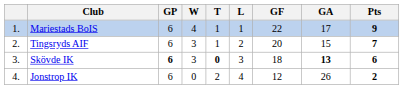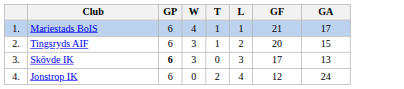 <table class="wikitable">
 <tr>
 <th width="30"></th>
 <th width="200">Club</th>
 <th width="30">GP</th>
 <th width="30">W</th>
 <th width="30">T</th>
 <th width="30">L</th>
 <th width="70">GF</th>
 <th width="70">GA</th>
-<th width="70">Pts</th>
 </tr>
 <tr bgcolor="#BCD2EE" align="center">
 <td>1.</td>
 <td align="left"><a href='#'>Mariestads BoIS</a></td>
 <td>6</td>
 <td>4</td>
 <td>1</td>
 <td>1</td>
-<td>22</td>
+<td>21</td>
 <td>17</td>
-<td><strong>9</strong></td>
 </tr>
 <tr bgcolor="#FFFFFF" align="center">
 <td>2.</td>
 <td align="left"><a href='#'>Tingsryds AIF</a></td>
 <td>6</td>
 <td>3</td>
 <td>1</td>
 <td>2</td>
 <td>20</td>
 <td>15</td>
-<td><strong>7</strong></td>
 </tr>
 <tr bgcolor="#FFFFFF" align="center">
 <td>3.</td>
 <td align="left"><a href='#'>Skövde IK</a></td>
 <td><strong>6</strong></td>
 <td>3</td>
-<td><strong>0</strong></td>
+<td>0</td>
 <td>3</td>
-<td>18</td>
-<td><strong>13</strong></td>
-<td><strong>6</strong></td>
+<td>17</td>
+<td>13</td>
 </tr>
 <tr bgcolor="#FFFFFF" align="center">
 <td>4.</td>
 <td align="left"><a href='#'>Jonstrop IK</a></td>
 <td>6</td>
 <td>0</td>
 <td>2</td>
 <td>4</td>
 <td>12</td>
-<td>26</td>
-<td><strong>2</strong></td>
+<td>24</td>
 </tr>
 </table>
